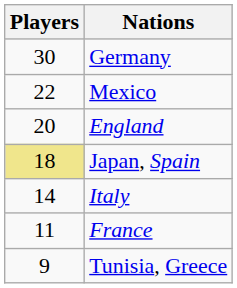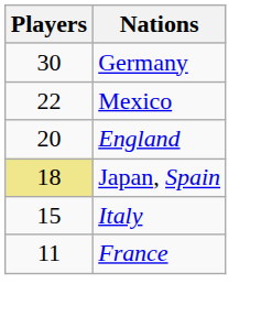 <table class="wikitable">
 <tr>
 <th>Players</th>
 <th>Nations</th>
 </tr>
 <tr>
 <td align="center">30</td>
 <td> <a href='#'>Germany</a></td>
 </tr>
 <tr>
 <td align="center">22</td>
 <td> <a href='#'>Mexico</a></td>
 </tr>
 <tr>
 <td align="center">20</td>
 <td> <em><a href='#'>England</a></em></td>
 </tr>
 <tr>
 <td align="center" style="background: khaki;">18</td>
 <td> <a href='#'>Japan</a>,  <em><a href='#'>Spain</a></em></td>
 </tr>
 <tr>
-<td align="center">14</td>
+<td align="center">15</td>
 <td> <em><a href='#'>Italy</a></em></td>
 </tr>
 <tr>
 <td align="center">11</td>
 <td> <em><a href='#'>France</a></em></td>
 </tr>
-<tr>
-<td align="center">9</td>
-<td> <a href='#'>Tunisia</a>,  <a href='#'>Greece</a></td>
-</tr>
 </table>
